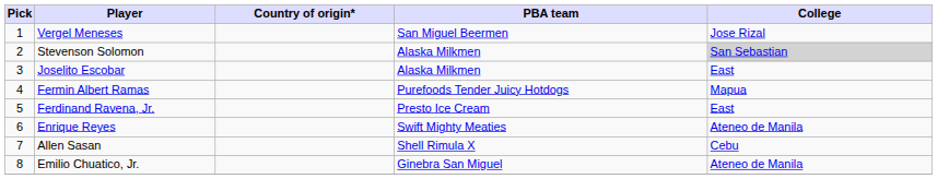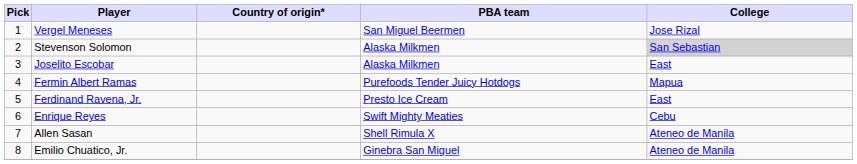 <table class="wikitable">
 <tr>
 <th style="background:#DDDDFF;">Pick</th>
 <th style="background:#DDDDFF;" width="20%">Player</th>
 <th style="background:#DDDDFF;" width="20%">Country of origin*</th>
 <th style="background:#DDDDFF;" width="35%">PBA team</th>
 <th style="background:#DDDDFF;" width="25%">College</th>
 </tr>
 <tr>
 <td align=center>1</td>
 <td><a href='#'>Vergel Meneses</a></td>
 <td></td>
 <td><a href='#'>San Miguel Beermen</a></td>
 <td><a href='#'>Jose Rizal</a></td>
 </tr>
 <tr>
 <td align=center>2</td>
 <td>Stevenson Solomon</td>
 <td></td>
 <td><a href='#'>Alaska Milkmen</a></td>
 <td style="background: lightgrey;"><a href='#'>San Sebastian</a></td>
 </tr>
 <tr>
 <td align=center>3</td>
 <td><a href='#'>Joselito Escobar</a></td>
 <td></td>
 <td><a href='#'>Alaska Milkmen</a></td>
 <td><a href='#'>East</a></td>
 </tr>
 <tr>
 <td align=center>4</td>
 <td><a href='#'>Fermin Albert Ramas</a></td>
 <td></td>
 <td><a href='#'>Purefoods Tender Juicy Hotdogs</a></td>
 <td><a href='#'>Mapua</a></td>
 </tr>
 <tr>
 <td align=center>5</td>
 <td><a href='#'>Ferdinand Ravena, Jr.</a></td>
 <td></td>
 <td><a href='#'>Presto Ice Cream</a></td>
 <td><a href='#'>East</a></td>
 </tr>
 <tr>
 <td align=center>6</td>
 <td><a href='#'>Enrique Reyes</a></td>
 <td></td>
 <td><a href='#'>Swift Mighty Meaties</a></td>
-<td><a href='#'>Ateneo de Manila</a></td>
+<td><a href='#'>Cebu</a></td>
 </tr>
 <tr>
 <td align=center>7</td>
 <td>Allen Sasan</td>
 <td></td>
 <td><a href='#'>Shell Rimula X</a></td>
-<td><a href='#'>Cebu</a></td>
+<td><a href='#'>Ateneo de Manila</a></td>
 </tr>
 <tr>
 <td align=center>8</td>
 <td>Emilio Chuatico, Jr.</td>
 <td></td>
 <td><a href='#'>Ginebra San Miguel</a></td>
 <td><a href='#'>Ateneo de Manila</a></td>
 </tr>
 <tr>
 </tr>
 </table>
